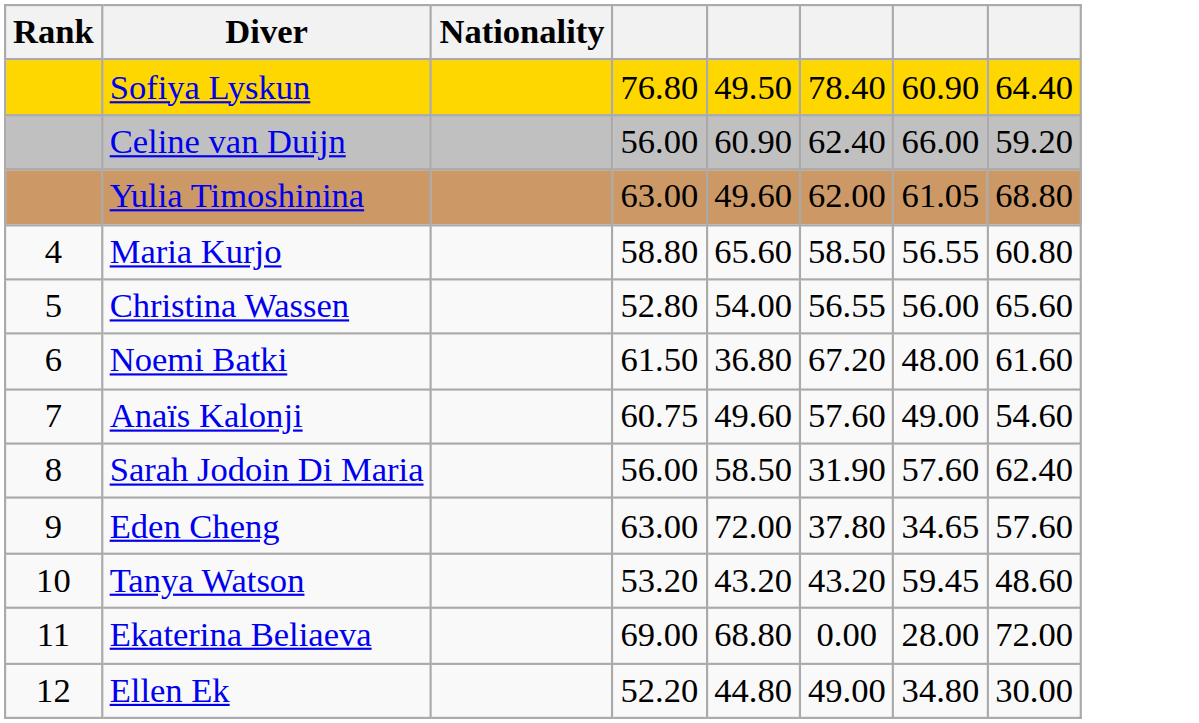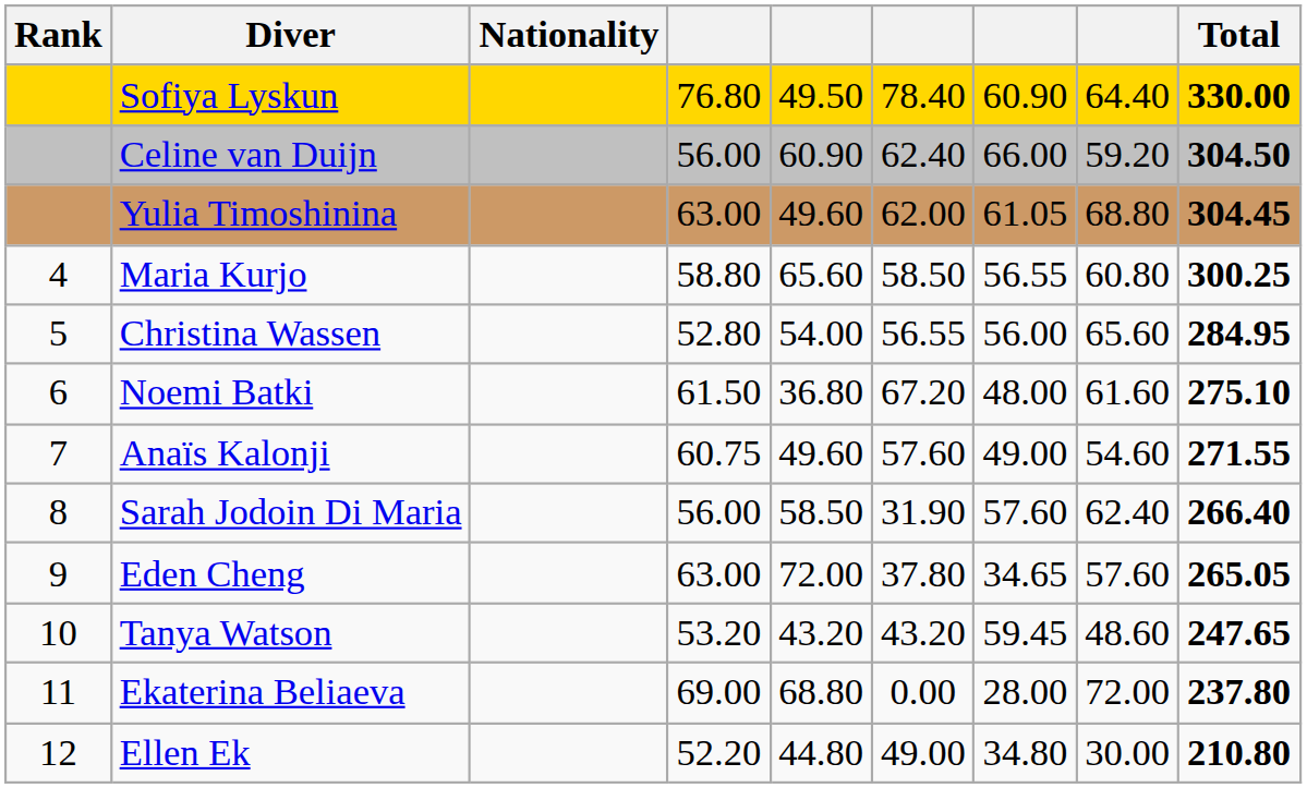 <table class="wikitable" style="text-align:center">
 <tr>
 <th>Rank</th>
 <th>Diver</th>
 <th>Nationality</th>
 <th></th>
 <th></th>
 <th></th>
 <th></th>
 <th></th>
+<th>Total</th>
 </tr>
 <tr bgcolor=gold>
 <td></td>
 <td align=left><a href='#'>Sofiya Lyskun</a></td>
 <td align=left></td>
 <td>76.80</td>
 <td>49.50</td>
 <td>78.40</td>
 <td>60.90</td>
 <td>64.40</td>
+<td><strong>330.00</strong></td>
 </tr>
 <tr bgcolor=silver>
 <td></td>
 <td align=left><a href='#'>Celine van Duijn</a></td>
 <td align=left></td>
 <td>56.00</td>
 <td>60.90</td>
 <td>62.40</td>
 <td>66.00</td>
 <td>59.20</td>
+<td><strong>304.50</strong></td>
 </tr>
 <tr bgcolor=CC9966>
 <td></td>
 <td align=left><a href='#'>Yulia Timoshinina</a></td>
 <td align=left></td>
 <td>63.00</td>
 <td>49.60</td>
 <td>62.00</td>
 <td>61.05</td>
 <td>68.80</td>
+<td><strong>304.45</strong></td>
 </tr>
 <tr>
 <td>4</td>
 <td align=left><a href='#'>Maria Kurjo</a></td>
 <td align=left></td>
 <td>58.80</td>
 <td>65.60</td>
 <td>58.50</td>
 <td>56.55</td>
 <td>60.80</td>
+<td><strong>300.25</strong></td>
 </tr>
 <tr>
 <td>5</td>
 <td align=left><a href='#'>Christina Wassen</a></td>
 <td align=left></td>
 <td>52.80</td>
 <td>54.00</td>
 <td>56.55</td>
 <td>56.00</td>
 <td>65.60</td>
+<td><strong>284.95</strong></td>
 </tr>
 <tr>
 <td>6</td>
 <td align=left><a href='#'>Noemi Batki</a></td>
 <td align=left></td>
 <td>61.50</td>
 <td>36.80</td>
 <td>67.20</td>
 <td>48.00</td>
 <td>61.60</td>
+<td><strong>275.10</strong></td>
 </tr>
 <tr>
 <td>7</td>
 <td align=left><a href='#'>Anaïs Kalonji</a></td>
 <td align=left></td>
 <td>60.75</td>
 <td>49.60</td>
 <td>57.60</td>
 <td>49.00</td>
 <td>54.60</td>
+<td><strong>271.55</strong></td>
 </tr>
 <tr>
 <td>8</td>
 <td align=left><a href='#'>Sarah Jodoin Di Maria</a></td>
 <td align=left></td>
 <td>56.00</td>
 <td>58.50</td>
 <td>31.90</td>
 <td>57.60</td>
 <td>62.40</td>
+<td><strong>266.40</strong></td>
 </tr>
 <tr>
 <td>9</td>
 <td align=left><a href='#'>Eden Cheng</a></td>
 <td align=left></td>
 <td>63.00</td>
 <td>72.00</td>
 <td>37.80</td>
 <td>34.65</td>
 <td>57.60</td>
+<td><strong>265.05</strong></td>
 </tr>
 <tr>
 <td>10</td>
 <td align=left><a href='#'>Tanya Watson</a></td>
 <td align=left></td>
 <td>53.20</td>
 <td>43.20</td>
 <td>43.20</td>
 <td>59.45</td>
 <td>48.60</td>
+<td><strong>247.65</strong></td>
 </tr>
 <tr>
 <td>11</td>
 <td align=left><a href='#'>Ekaterina Beliaeva</a></td>
 <td align=left></td>
 <td>69.00</td>
 <td>68.80</td>
 <td>0.00</td>
 <td>28.00</td>
 <td>72.00</td>
+<td><strong>237.80</strong></td>
 </tr>
 <tr>
 <td>12</td>
 <td align=left><a href='#'>Ellen Ek</a></td>
 <td align=left></td>
 <td>52.20</td>
 <td>44.80</td>
 <td>49.00</td>
 <td>34.80</td>
 <td>30.00</td>
+<td><strong>210.80</strong></td>
 </tr>
 </table>
